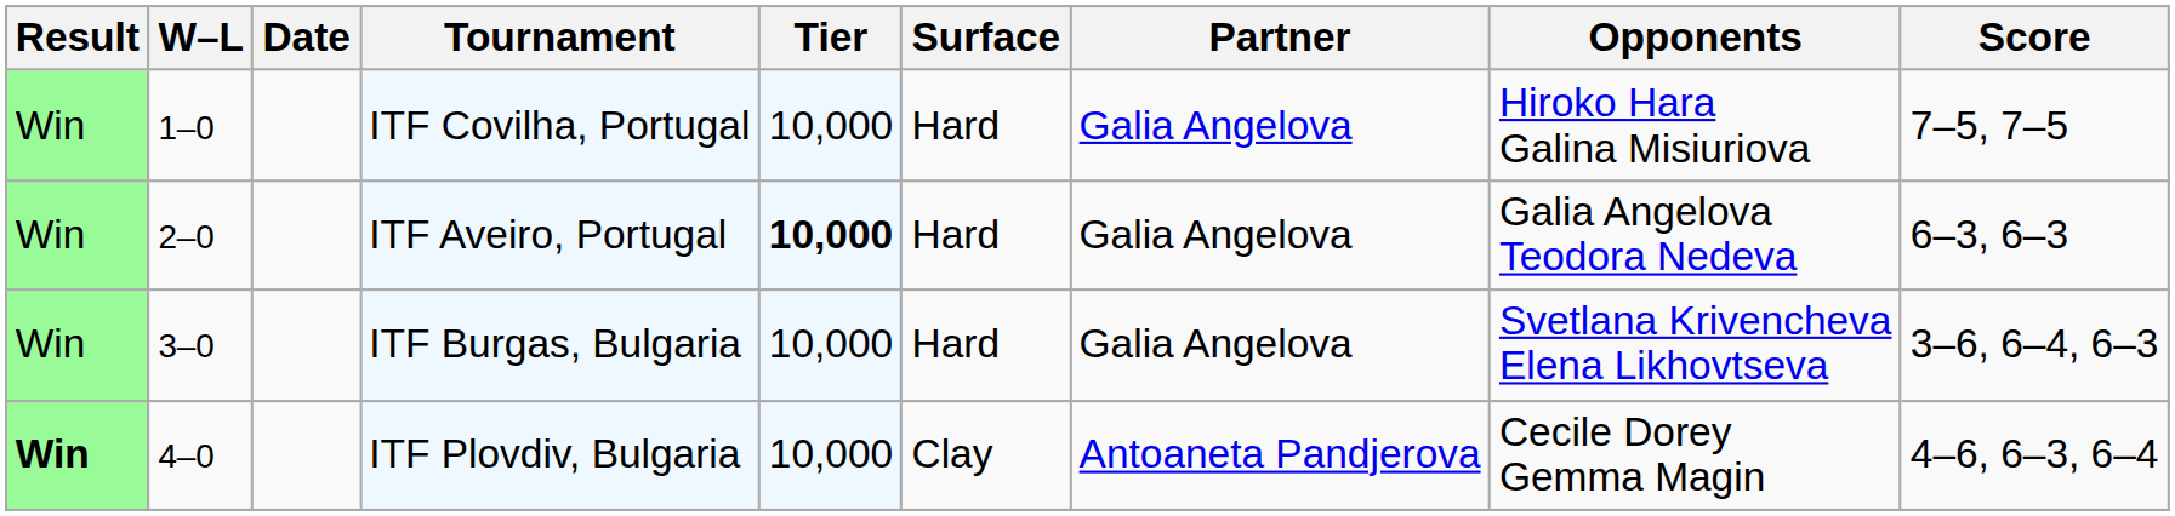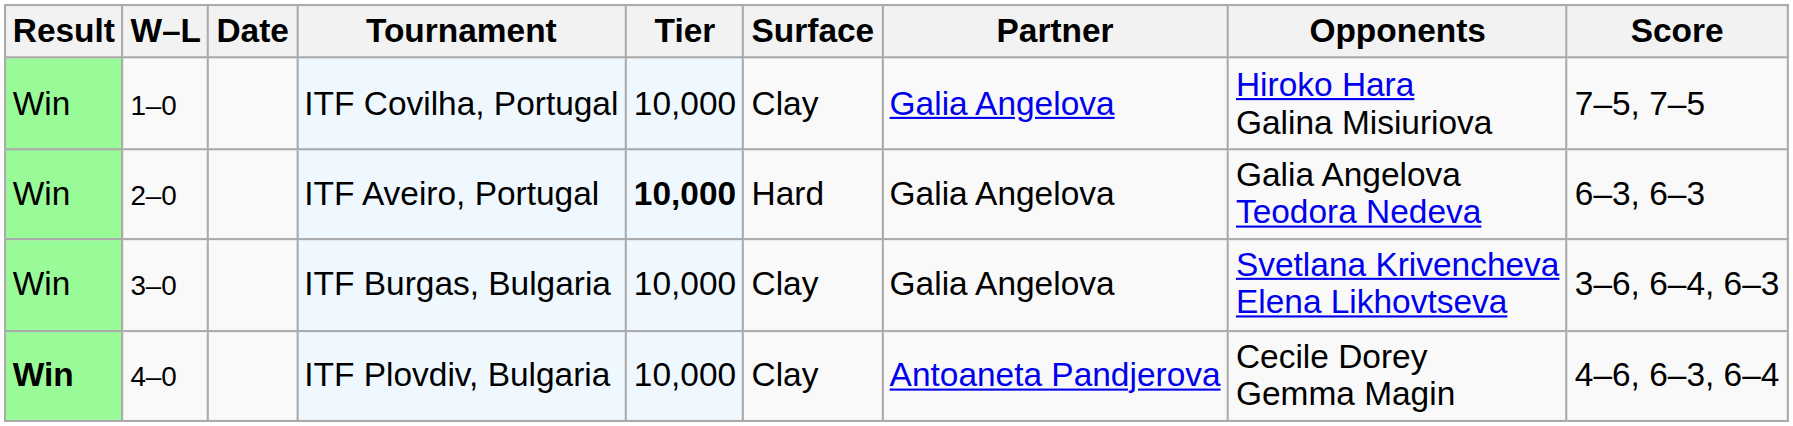 <table class="sortable wikitable">
 <tr>
 <th>Result</th>
 <th class="unsortable">W–L</th>
 <th>Date</th>
 <th>Tournament</th>
 <th>Tier</th>
 <th>Surface</th>
 <th>Partner</th>
 <th>Opponents</th>
 <th class="unsortable">Score</th>
 </tr>
 <tr>
 <td style="background:#98fb98;">Win</td>
 <td><small>1–0</small></td>
 <td></td>
 <td style="background:#f0f8ff;">ITF Covilha, Portugal</td>
 <td style="background:#f0f8ff;">10,000</td>
-<td>Hard</td>
+<td>Clay</td>
 <td> <a href='#'>Galia Angelova</a></td>
 <td> <a href='#'>Hiroko Hara</a> <br>  Galina Misiuriova</td>
 <td>7–5, 7–5</td>
 </tr>
 <tr>
 <td style="background:#98fb98;">Win</td>
 <td><small>2–0</small></td>
 <td></td>
 <td style="background:#f0f8ff;">ITF Aveiro, Portugal</td>
 <td style="background:#f0f8ff;"><strong>10,000</strong></td>
 <td>Hard</td>
 <td> Galia Angelova</td>
 <td> Galia Angelova <br>  <a href='#'>Teodora Nedeva</a></td>
 <td>6–3, 6–3</td>
 </tr>
 <tr>
 <td style="background:#98fb98;">Win</td>
 <td><small>3–0</small></td>
 <td></td>
 <td style="background:#f0f8ff;">ITF Burgas, Bulgaria</td>
 <td style="background:#f0f8ff;">10,000</td>
-<td>Hard</td>
+<td>Clay</td>
 <td> Galia Angelova</td>
 <td> <a href='#'>Svetlana Krivencheva</a> <br>  <a href='#'>Elena Likhovtseva</a></td>
 <td>3–6, 6–4, 6–3</td>
 </tr>
 <tr>
 <td style="background:#98fb98;"><strong>Win</strong></td>
 <td><small>4–0</small></td>
 <td></td>
 <td style="background:#f0f8ff;">ITF Plovdiv, Bulgaria</td>
 <td style="background:#f0f8ff;">10,000</td>
 <td>Clay</td>
 <td> <a href='#'>Antoaneta Pandjerova</a></td>
 <td> Cecile Dorey <br>  Gemma Magin</td>
 <td>4–6, 6–3, 6–4</td>
 </tr>
 </table>
